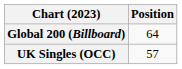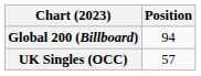 <table class="wikitable sortable plainrowheaders" style="text-align:center">
 <tr>
 <th scope="col">Chart (2023)</th>
 <th scope="col">Position</th>
 </tr>
 <tr>
 <th scope="row">Global 200 (<em>Billboard</em>)</th>
-<td>64</td>
+<td>94</td>
 </tr>
 <tr>
 <th scope="row">UK Singles (OCC)</th>
 <td>57</td>
 </tr>
 </table>
